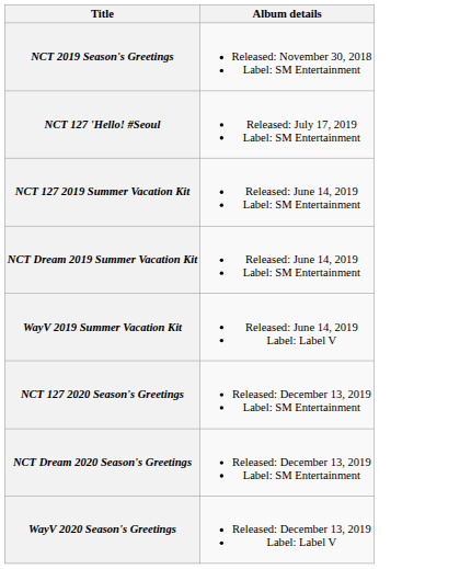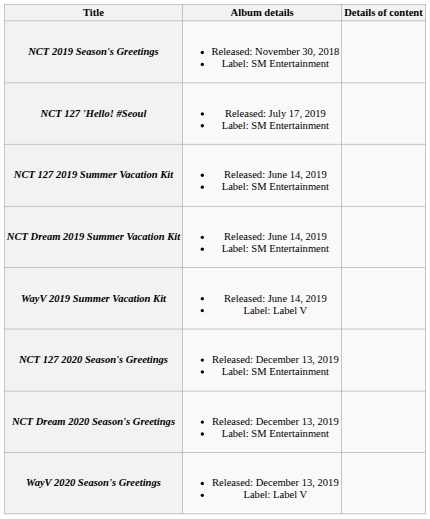 <table class="wikitable plainrowheaders" style="text-align:center;">
 <tr>
 <th scope="col">Title</th>
 <th scope="col">Album details</th>
+<th scope="col">Details of content</th>
 </tr>
 <tr>
 <th scope="row"><em>NCT 2019 Season's Greetings</em></th>
 <td><br><ul><li>Released: November 30, 2018</li><li>Label: SM Entertainment</li></ul></td>
+<td></td>
 </tr>
 <tr>
 <th scope="row"><em>NCT 127 'Hello! #Seoul</em></th>
 <td><br><ul><li>Released: July 17, 2019</li><li>Label: SM Entertainment</li></ul></td>
+<td></td>
 </tr>
 <tr>
 <th scope="row"><em>NCT 127 2019 Summer Vacation Kit</em></th>
 <td><br><ul><li>Released: June 14, 2019</li><li>Label: SM Entertainment</li></ul></td>
+<td></td>
 </tr>
 <tr>
 <th scope="row"><em>NCT Dream 2019 Summer Vacation Kit</em></th>
 <td><br><ul><li>Released: June 14, 2019</li><li>Label: SM Entertainment</li></ul></td>
+<td></td>
 </tr>
 <tr>
 <th scope="row"><em>WayV 2019 Summer Vacation Kit</em></th>
 <td><br><ul><li>Released: June 14, 2019</li><li>Label: Label V</li></ul></td>
+<td></td>
 </tr>
 <tr>
 <th scope="row"><em>NCT 127 2020 Season's Greetings</em></th>
 <td><br><ul><li>Released: December 13, 2019</li><li>Label: SM Entertainment</li></ul></td>
+<td></td>
 </tr>
 <tr>
 <th scope="row"><em>NCT Dream 2020 Season's Greetings</em></th>
 <td><br><ul><li>Released: December 13, 2019</li><li>Label: SM Entertainment</li></ul></td>
+<td></td>
 </tr>
 <tr>
 <th scope="row"><em>WayV 2020 Season's Greetings</em></th>
 <td><br><ul><li>Released: December 13, 2019</li><li>Label: Label V</li></ul></td>
+<td></td>
 </tr>
 </table>
